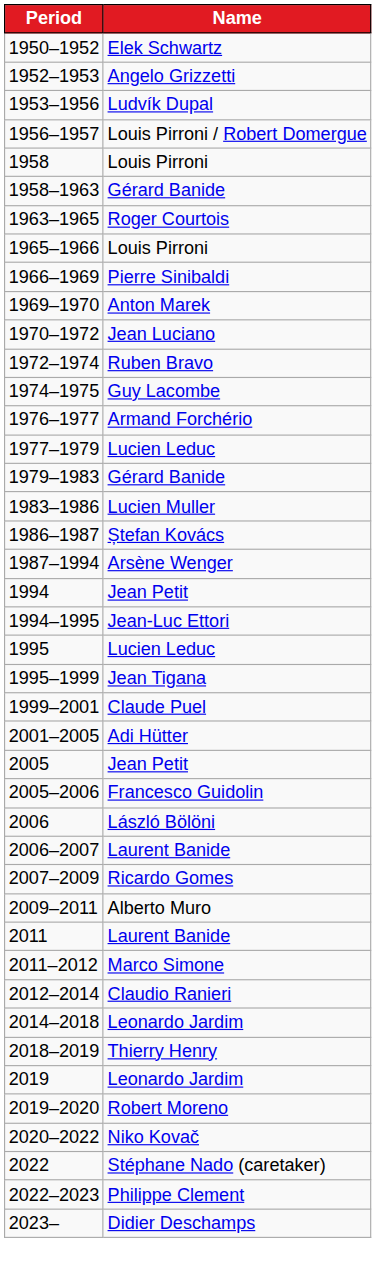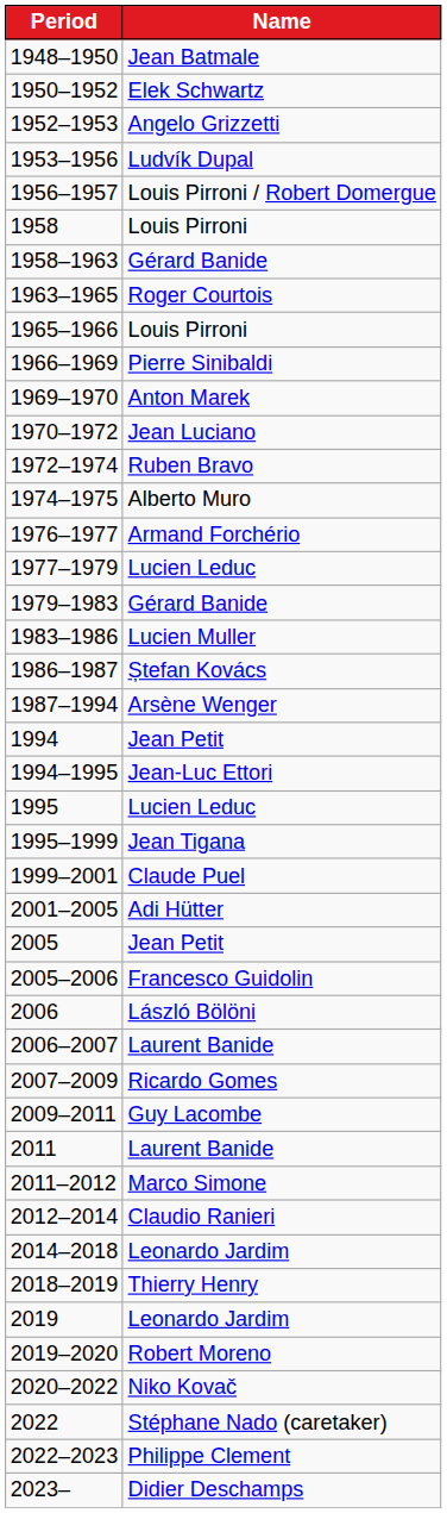 <table class="wikitable">
 <tr>
 <th style="background:#E11A22;color:#FFFFFF;border:1px solid #000000;">Period</th>
 <th style="background:#E11A22;color:#FFFFFF;border:1px solid #000000;">Name</th>
+</tr>
+<tr>
+<td>1948–1950</td>
+<td> <a href='#'>Jean Batmale</a></td>
 </tr>
 <tr>
 <td>1950–1952</td>
 <td> <a href='#'>Elek Schwartz</a></td>
 </tr>
 <tr>
 <td>1952–1953</td>
 <td> <a href='#'>Angelo Grizzetti</a></td>
 </tr>
 <tr>
 <td>1953–1956</td>
 <td> <a href='#'>Ludvík Dupal</a></td>
 </tr>
 <tr>
 <td>1956–1957</td>
 <td> Louis Pirroni /  <a href='#'>Robert Domergue</a></td>
 </tr>
 <tr>
 <td>1958</td>
 <td> Louis Pirroni</td>
 </tr>
 <tr>
 <td>1958–1963</td>
 <td> <a href='#'>Gérard Banide</a></td>
 </tr>
 <tr>
 <td>1963–1965</td>
 <td> <a href='#'>Roger Courtois</a></td>
 </tr>
 <tr>
 <td>1965–1966</td>
 <td> Louis Pirroni</td>
 </tr>
 <tr>
 <td>1966–1969</td>
 <td> <a href='#'>Pierre Sinibaldi</a></td>
 </tr>
 <tr>
 <td>1969–1970</td>
 <td> <a href='#'>Anton Marek</a></td>
 </tr>
 <tr>
 <td>1970–1972</td>
 <td> <a href='#'>Jean Luciano</a></td>
 </tr>
 <tr>
 <td>1972–1974</td>
 <td> <a href='#'>Ruben Bravo</a></td>
 </tr>
 <tr>
 <td>1974–1975</td>
-<td> <a href='#'>Guy Lacombe</a></td>
+<td> Alberto Muro</td>
 </tr>
 <tr>
 <td>1976–1977</td>
 <td> <a href='#'>Armand Forchério</a></td>
 </tr>
 <tr>
 <td>1977–1979</td>
 <td> <a href='#'>Lucien Leduc</a></td>
 </tr>
 <tr>
 <td>1979–1983</td>
 <td> <a href='#'>Gérard Banide</a></td>
 </tr>
 <tr>
 <td>1983–1986</td>
 <td> <a href='#'>Lucien Muller</a></td>
 </tr>
 <tr>
 <td>1986–1987</td>
 <td> <a href='#'>Ștefan Kovács</a></td>
 </tr>
 <tr>
 <td>1987–1994</td>
 <td> <a href='#'>Arsène Wenger</a></td>
 </tr>
 <tr>
 <td>1994</td>
 <td> <a href='#'>Jean Petit</a></td>
 </tr>
 <tr>
 <td>1994–1995</td>
 <td> <a href='#'>Jean-Luc Ettori</a></td>
 </tr>
 <tr>
 <td>1995</td>
 <td> <a href='#'>Lucien Leduc</a></td>
 </tr>
 <tr>
 <td>1995–1999</td>
 <td> <a href='#'>Jean Tigana</a></td>
 </tr>
 <tr>
 <td>1999–2001</td>
 <td> <a href='#'>Claude Puel</a></td>
 </tr>
 <tr>
 <td>2001–2005</td>
 <td> <a href='#'>Adi Hütter</a></td>
 </tr>
 <tr>
 <td>2005</td>
 <td> <a href='#'>Jean Petit</a></td>
 </tr>
 <tr>
 <td>2005–2006</td>
 <td> <a href='#'>Francesco Guidolin</a></td>
 </tr>
 <tr>
 <td>2006</td>
 <td> <a href='#'>László Bölöni</a></td>
 </tr>
 <tr>
 <td>2006–2007</td>
 <td> <a href='#'>Laurent Banide</a></td>
 </tr>
 <tr>
 <td>2007–2009</td>
 <td> <a href='#'>Ricardo Gomes</a></td>
 </tr>
 <tr>
 <td>2009–2011</td>
-<td> Alberto Muro</td>
+<td> <a href='#'>Guy Lacombe</a></td>
 </tr>
 <tr>
 <td>2011</td>
 <td> <a href='#'>Laurent Banide</a></td>
 </tr>
 <tr>
 <td>2011–2012</td>
 <td> <a href='#'>Marco Simone</a></td>
 </tr>
 <tr>
 <td>2012–2014</td>
 <td> <a href='#'>Claudio Ranieri</a></td>
 </tr>
 <tr>
 <td>2014–2018</td>
 <td> <a href='#'>Leonardo Jardim</a></td>
 </tr>
 <tr>
 <td>2018–2019</td>
 <td> <a href='#'>Thierry Henry</a></td>
 </tr>
 <tr>
 <td>2019</td>
 <td> <a href='#'>Leonardo Jardim</a></td>
 </tr>
 <tr>
 <td>2019–2020</td>
 <td> <a href='#'>Robert Moreno</a></td>
 </tr>
 <tr>
 <td>2020–2022</td>
 <td> <a href='#'>Niko Kovač</a></td>
 </tr>
 <tr>
 <td>2022</td>
 <td> <a href='#'>Stéphane Nado</a> (caretaker)</td>
 </tr>
 <tr>
 <td>2022–2023</td>
 <td> <a href='#'>Philippe Clement</a></td>
 </tr>
 <tr>
 <td>2023–</td>
 <td> <a href='#'>Didier Deschamps</a></td>
 </tr>
 </table>
